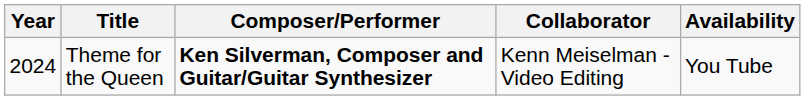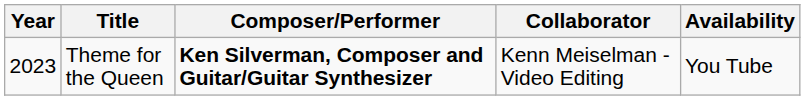 <table class="wikitable">
 <tr>
 <th>Year</th>
 <th>Title</th>
 <th>Composer/Performer</th>
 <th>Collaborator</th>
 <th>Availability</th>
 </tr>
 <tr>
-<td>2024</td>
+<td>2023</td>
 <td>Theme for the Queen</td>
 <td><strong>Ken Silverman, Composer and Guitar/Guitar Synthesizer</strong></td>
 <td>Kenn Meiselman - Video Editing</td>
 <td>You Tube</td>
 </tr>
 </table>
